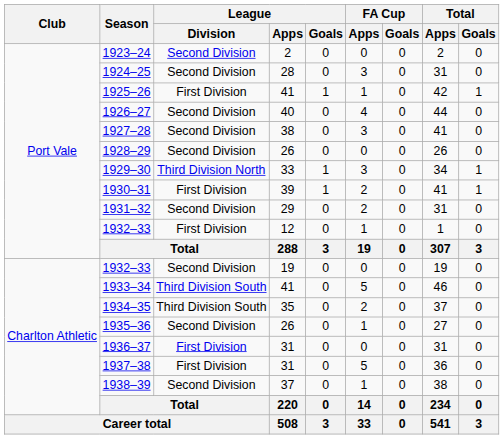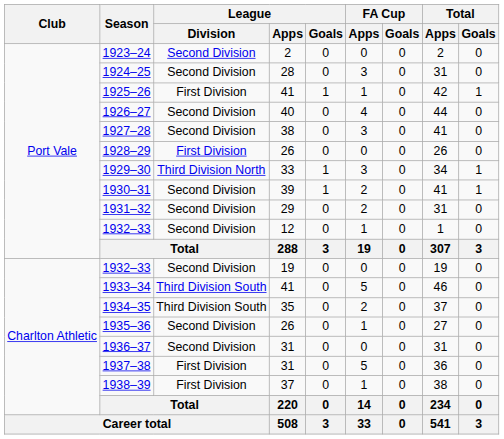 <table class="wikitable" style="text-align: center;">
 <tr>
 <th rowspan="2">Club</th>
 <th rowspan="2">Season</th>
 <th colspan="3">League</th>
 <th colspan="2">FA Cup</th>
 <th colspan="2">Total</th>
 </tr>
 <tr>
 <th>Division</th>
 <th>Apps</th>
 <th>Goals</th>
 <th>Apps</th>
 <th>Goals</th>
 <th>Apps</th>
 <th>Goals</th>
 </tr>
 <tr>
 <td rowspan="11"><a href='#'>Port Vale</a></td>
 <td><a href='#'>1923–24</a></td>
 <td><a href='#'>Second Division</a></td>
 <td>2</td>
 <td>0</td>
 <td>0</td>
 <td>0</td>
 <td>2</td>
 <td>0</td>
 </tr>
 <tr>
 <td><a href='#'>1924–25</a></td>
 <td>Second Division</td>
 <td>28</td>
 <td>0</td>
 <td>3</td>
 <td>0</td>
 <td>31</td>
 <td>0</td>
 </tr>
 <tr>
 <td><a href='#'>1925–26</a></td>
 <td>First Division</td>
 <td>41</td>
 <td>1</td>
 <td>1</td>
 <td>0</td>
 <td>42</td>
 <td>1</td>
 </tr>
 <tr>
 <td><a href='#'>1926–27</a></td>
 <td>Second Division</td>
 <td>40</td>
 <td>0</td>
 <td>4</td>
 <td>0</td>
 <td>44</td>
 <td>0</td>
 </tr>
 <tr>
 <td><a href='#'>1927–28</a></td>
 <td>Second Division</td>
 <td>38</td>
 <td>0</td>
 <td>3</td>
 <td>0</td>
 <td>41</td>
 <td>0</td>
 </tr>
 <tr>
 <td><a href='#'>1928–29</a></td>
-<td>Second Division</td>
+<td><a href='#'>First Division</a></td>
 <td>26</td>
 <td>0</td>
 <td>0</td>
 <td>0</td>
 <td>26</td>
 <td>0</td>
 </tr>
 <tr>
 <td><a href='#'>1929–30</a></td>
 <td><a href='#'>Third Division North</a></td>
 <td>33</td>
 <td>1</td>
 <td>3</td>
 <td>0</td>
 <td>34</td>
 <td>1</td>
 </tr>
 <tr>
 <td><a href='#'>1930–31</a></td>
-<td>First Division</td>
+<td>Second Division</td>
 <td>39</td>
 <td>1</td>
 <td>2</td>
 <td>0</td>
 <td>41</td>
 <td>1</td>
 </tr>
 <tr>
 <td><a href='#'>1931–32</a></td>
 <td>Second Division</td>
 <td>29</td>
 <td>0</td>
 <td>2</td>
 <td>0</td>
 <td>31</td>
 <td>0</td>
 </tr>
 <tr>
 <td><a href='#'>1932–33</a></td>
-<td>First Division</td>
+<td>Second Division</td>
 <td>12</td>
 <td>0</td>
 <td>1</td>
 <td>0</td>
 <td>1</td>
 <td>0</td>
 </tr>
 <tr>
 <th colspan="2">Total</th>
 <th>288</th>
 <th>3</th>
 <th>19</th>
 <th>0</th>
 <th>307</th>
 <th>3</th>
 </tr>
 <tr>
 <td rowspan="8"><a href='#'>Charlton Athletic</a></td>
 <td><a href='#'>1932–33</a></td>
 <td>Second Division</td>
 <td>19</td>
 <td>0</td>
 <td>0</td>
 <td>0</td>
 <td>19</td>
 <td>0</td>
 </tr>
 <tr>
 <td><a href='#'>1933–34</a></td>
 <td><a href='#'>Third Division South</a></td>
 <td>41</td>
 <td>0</td>
 <td>5</td>
 <td>0</td>
 <td>46</td>
 <td>0</td>
 </tr>
 <tr>
 <td><a href='#'>1934–35</a></td>
 <td>Third Division South</td>
 <td>35</td>
 <td>0</td>
 <td>2</td>
 <td>0</td>
 <td>37</td>
 <td>0</td>
 </tr>
 <tr>
 <td><a href='#'>1935–36</a></td>
 <td>Second Division</td>
 <td>26</td>
 <td>0</td>
 <td>1</td>
 <td>0</td>
 <td>27</td>
 <td>0</td>
 </tr>
 <tr>
 <td><a href='#'>1936–37</a></td>
-<td><a href='#'>First Division</a></td>
+<td>Second Division</td>
 <td>31</td>
 <td>0</td>
 <td>0</td>
 <td>0</td>
 <td>31</td>
 <td>0</td>
 </tr>
 <tr>
 <td><a href='#'>1937–38</a></td>
 <td>First Division</td>
 <td>31</td>
 <td>0</td>
 <td>5</td>
 <td>0</td>
 <td>36</td>
 <td>0</td>
 </tr>
 <tr>
 <td><a href='#'>1938–39</a></td>
-<td>Second Division</td>
+<td>First Division</td>
 <td>37</td>
 <td>0</td>
 <td>1</td>
 <td>0</td>
 <td>38</td>
 <td>0</td>
 </tr>
 <tr>
 <th colspan="2">Total</th>
 <th>220</th>
 <th>0</th>
 <th>14</th>
 <th>0</th>
 <th>234</th>
 <th>0</th>
 </tr>
 <tr>
 <th colspan="3">Career total</th>
 <th>508</th>
 <th>3</th>
 <th>33</th>
 <th>0</th>
 <th>541</th>
 <th>3</th>
 </tr>
 </table>
